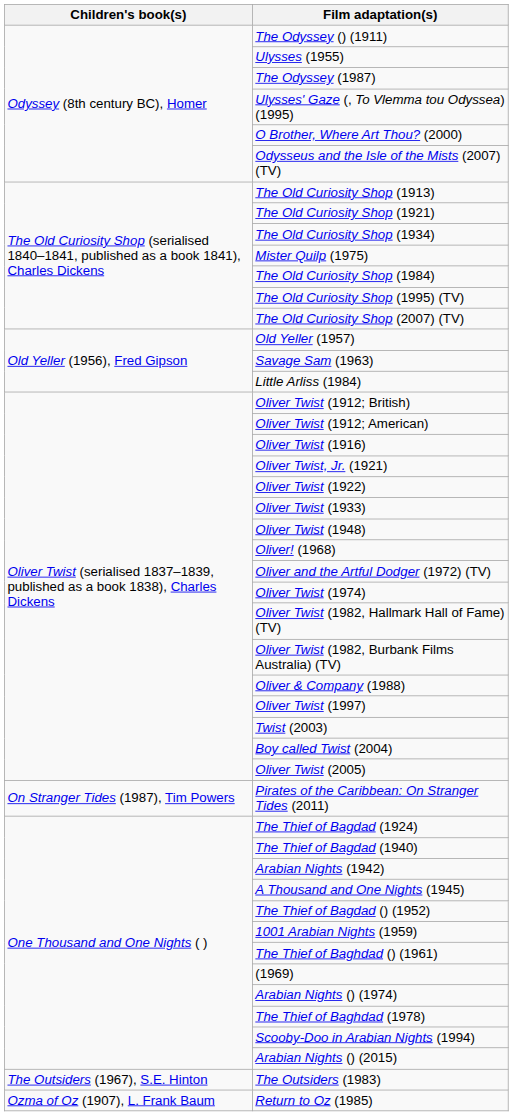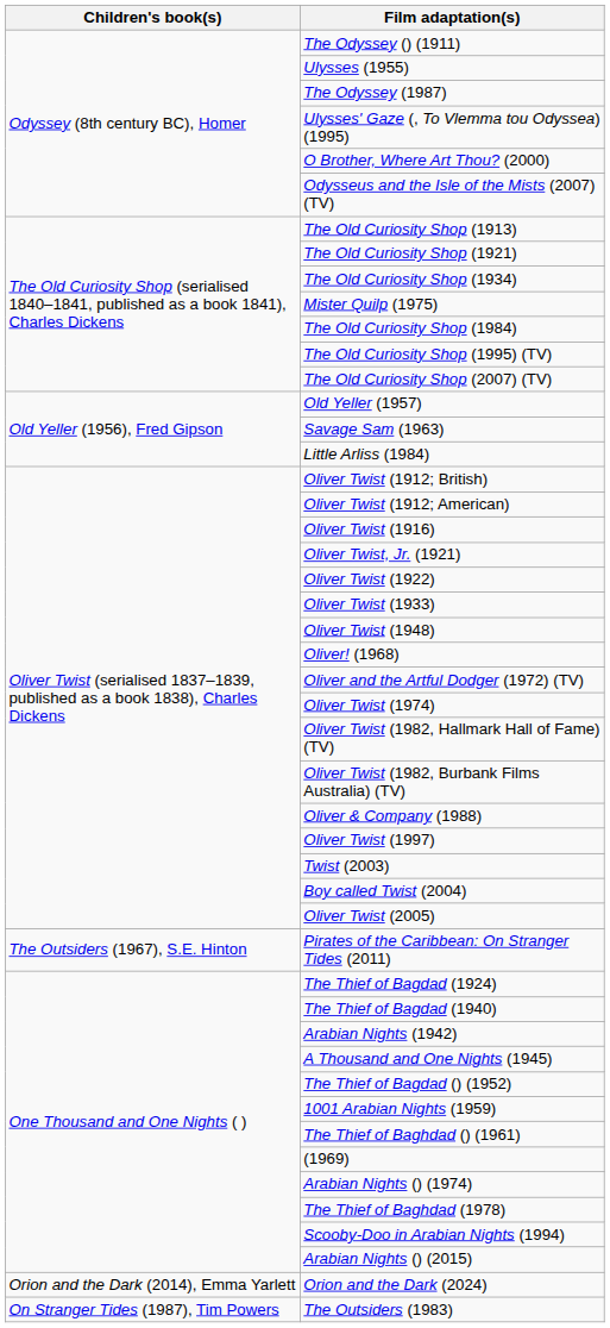 <table class="wikitable">
 <tr>
 <th width="450">Children's book(s)</th>
 <th width="450">Film adaptation(s)</th>
 </tr>
 <tr>
 <td rowspan="6"><em><a href='#'>Odyssey</a></em> (8th century BC), <a href='#'>Homer</a></td>
 <td><em><a href='#'>The Odyssey</a></em> () (1911)</td>
 </tr>
 <tr>
 <td><em><a href='#'>Ulysses</a></em> (1955)</td>
 </tr>
 <tr>
 <td><em><a href='#'>The Odyssey</a></em> (1987)</td>
 </tr>
 <tr>
 <td><em><a href='#'>Ulysses' Gaze</a></em> (, <em>To Vlemma tou Odyssea</em>) (1995)</td>
 </tr>
 <tr>
 <td><em><a href='#'>O Brother, Where Art Thou?</a></em> (2000)</td>
 </tr>
 <tr>
 <td><em><a href='#'>Odysseus and the Isle of the Mists</a></em> (2007) (TV)</td>
 </tr>
 <tr>
 <td rowspan="7"><em><a href='#'>The Old Curiosity Shop</a></em> (serialised 1840–1841, published as a book 1841), <a href='#'>Charles Dickens</a></td>
 <td><em><a href='#'>The Old Curiosity Shop</a></em> (1913)</td>
 </tr>
 <tr>
 <td><em><a href='#'>The Old Curiosity Shop</a></em> (1921)</td>
 </tr>
 <tr>
 <td><em><a href='#'>The Old Curiosity Shop</a></em> (1934)</td>
 </tr>
 <tr>
 <td><em><a href='#'>Mister Quilp</a></em> (1975)</td>
 </tr>
 <tr>
 <td><em><a href='#'>The Old Curiosity Shop</a></em> (1984)</td>
 </tr>
 <tr>
 <td><em><a href='#'>The Old Curiosity Shop</a></em> (1995) (TV)</td>
 </tr>
 <tr>
 <td><em><a href='#'>The Old Curiosity Shop</a></em> (2007) (TV)</td>
 </tr>
 <tr>
 <td rowspan="3"><em><a href='#'>Old Yeller</a></em> (1956), <a href='#'>Fred Gipson</a></td>
 <td><em><a href='#'>Old Yeller</a></em> (1957)</td>
 </tr>
 <tr>
 <td><em><a href='#'>Savage Sam</a></em> (1963)</td>
 </tr>
 <tr>
 <td><em>Little Arliss</em> (1984)</td>
 </tr>
 <tr>
 <td rowspan="17"><em><a href='#'>Oliver Twist</a></em> (serialised 1837–1839, published as a book 1838), <a href='#'>Charles Dickens</a></td>
 <td><em><a href='#'>Oliver Twist</a></em> (1912; British)</td>
 </tr>
 <tr>
 <td><em><a href='#'>Oliver Twist</a></em> (1912; American)</td>
 </tr>
 <tr>
 <td><em><a href='#'>Oliver Twist</a></em> (1916)</td>
 </tr>
 <tr>
 <td><em><a href='#'>Oliver Twist, Jr.</a></em> (1921)</td>
 </tr>
 <tr>
 <td><em><a href='#'>Oliver Twist</a></em> (1922)</td>
 </tr>
 <tr>
 <td><em><a href='#'>Oliver Twist</a></em> (1933)</td>
 </tr>
 <tr>
 <td><em><a href='#'>Oliver Twist</a></em> (1948)</td>
 </tr>
 <tr>
 <td><em><a href='#'>Oliver!</a></em> (1968)</td>
 </tr>
 <tr>
 <td><em><a href='#'>Oliver and the Artful Dodger</a></em> (1972) (TV)</td>
 </tr>
 <tr>
 <td><em><a href='#'>Oliver Twist</a></em> (1974)</td>
 </tr>
 <tr>
 <td><em><a href='#'>Oliver Twist</a></em> (1982, Hallmark Hall of Fame) (TV)</td>
 </tr>
 <tr>
 <td><em><a href='#'>Oliver Twist</a></em> (1982, Burbank Films Australia) (TV)</td>
 </tr>
 <tr>
 <td><em><a href='#'>Oliver & Company</a></em> (1988)</td>
 </tr>
 <tr>
 <td><em><a href='#'>Oliver Twist</a></em> (1997)</td>
 </tr>
 <tr>
 <td><em><a href='#'>Twist</a></em> (2003)</td>
 </tr>
 <tr>
 <td><em><a href='#'>Boy called Twist</a></em> (2004)</td>
 </tr>
 <tr>
 <td><em><a href='#'>Oliver Twist</a></em> (2005)</td>
 </tr>
 <tr>
-<td><em><a href='#'>On Stranger Tides</a></em> (1987), <a href='#'>Tim Powers</a></td>
+<td><em><a href='#'>The Outsiders</a></em> (1967), <a href='#'>S.E. Hinton</a></td>
 <td><em><a href='#'>Pirates of the Caribbean: On Stranger Tides</a></em> (2011)</td>
 </tr>
 <tr>
 <td rowspan="12"><em><a href='#'>One Thousand and One Nights</a></em> ( )</td>
 <td><em><a href='#'>The Thief of Bagdad</a></em> (1924)</td>
 </tr>
 <tr>
 <td><em><a href='#'>The Thief of Bagdad</a></em> (1940)</td>
 </tr>
 <tr>
 <td><em><a href='#'>Arabian Nights</a></em> (1942)</td>
 </tr>
 <tr>
 <td><em><a href='#'>A Thousand and One Nights</a></em> (1945)</td>
 </tr>
 <tr>
 <td><em><a href='#'>The Thief of Bagdad</a></em> () (1952)</td>
 </tr>
 <tr>
 <td><em><a href='#'>1001 Arabian Nights</a></em> (1959)</td>
 </tr>
 <tr>
 <td><em><a href='#'>The Thief of Baghdad</a></em> () (1961)</td>
 </tr>
 <tr>
 <td> (1969)</td>
 </tr>
 <tr>
 <td><em><a href='#'>Arabian Nights</a></em> () (1974)</td>
 </tr>
 <tr>
 <td><em><a href='#'>The Thief of Baghdad</a></em> (1978)</td>
 </tr>
 <tr>
 <td><em><a href='#'>Scooby-Doo in Arabian Nights</a></em> (1994)</td>
 </tr>
 <tr>
 <td><em><a href='#'>Arabian Nights</a></em> () (2015)</td>
 </tr>
 <tr>
-<td><em><a href='#'>The Outsiders</a></em> (1967), <a href='#'>S.E. Hinton</a></td>
+<td><em>Orion and the Dark</em> (2014), Emma Yarlett</td>
+<td><em><a href='#'>Orion and the Dark</a></em> (2024)</td>
+</tr>
+<tr>
+<td><em><a href='#'>On Stranger Tides</a></em> (1987), <a href='#'>Tim Powers</a></td>
 <td><em><a href='#'>The Outsiders</a></em> (1983)</td>
 </tr>
-<tr>
-<td><em><a href='#'>Ozma of Oz</a></em> (1907), <a href='#'>L. Frank Baum</a></td>
-<td><em><a href='#'>Return to Oz</a></em> (1985)</td>
-</tr>
 </table>
